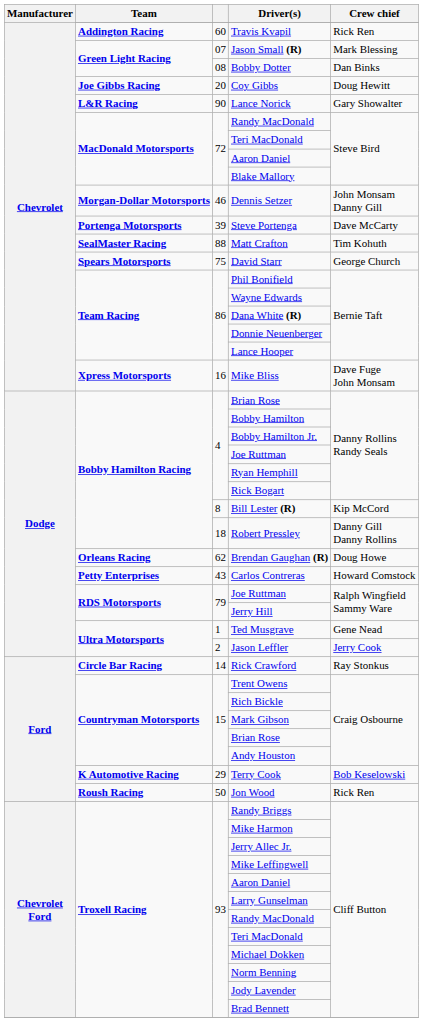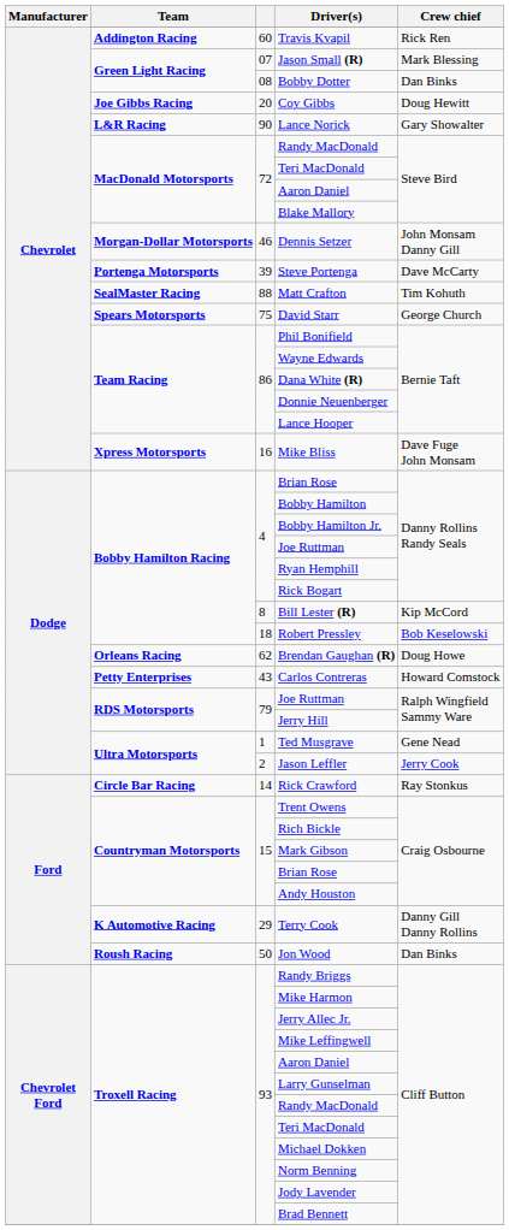 <table class="wikitable" style="font-size: 95%;">
 <tr>
 <th>Manufacturer</th>
 <th>Team</th>
 <th></th>
 <th>Driver(s)</th>
 <th>Crew chief</th>
 </tr>
 <tr>
 <th rowspan=20><a href='#'>Chevrolet</a></th>
 </tr>
 <tr>
 <td><strong><a href='#'>Addington Racing</a></strong></td>
 <td>60</td>
 <td><a href='#'>Travis Kvapil</a></td>
 <td>Rick Ren</td>
 </tr>
 <tr>
 <td rowspan=2><strong><a href='#'>Green Light Racing</a></strong></td>
 <td>07</td>
 <td><a href='#'>Jason Small</a> <strong>(R)</strong></td>
 <td>Mark Blessing</td>
 </tr>
 <tr>
 <td>08</td>
 <td><a href='#'>Bobby Dotter</a></td>
 <td>Dan Binks</td>
 </tr>
 <tr>
 <td><strong><a href='#'>Joe Gibbs Racing</a></strong></td>
 <td>20</td>
 <td><a href='#'>Coy Gibbs</a></td>
 <td>Doug Hewitt</td>
 </tr>
 <tr>
 <td><strong><a href='#'>L&R Racing</a></strong></td>
 <td>90</td>
 <td><a href='#'>Lance Norick</a></td>
 <td>Gary Showalter</td>
 </tr>
 <tr>
 <td rowspan=4><strong><a href='#'>MacDonald Motorsports</a></strong></td>
 <td rowspan=4>72</td>
 <td><a href='#'>Randy MacDonald</a> <small></small></td>
 <td rowspan=4>Steve Bird</td>
 </tr>
 <tr>
 <td><a href='#'>Teri MacDonald</a> <small></small></td>
 </tr>
 <tr>
 <td><a href='#'>Aaron Daniel</a> <small></small></td>
 </tr>
 <tr>
 <td><a href='#'>Blake Mallory</a> <small></small></td>
 </tr>
 <tr>
 <td><strong><a href='#'>Morgan-Dollar Motorsports</a></strong></td>
 <td>46</td>
 <td><a href='#'>Dennis Setzer</a></td>
 <td>John Monsam <small></small> <br> Danny Gill <small></small></td>
 </tr>
 <tr>
 <td><strong><a href='#'>Portenga Motorsports</a></strong></td>
 <td>39</td>
 <td><a href='#'>Steve Portenga</a></td>
 <td>Dave McCarty</td>
 </tr>
 <tr>
 <td><strong><a href='#'>SealMaster Racing</a></strong></td>
 <td>88</td>
 <td><a href='#'>Matt Crafton</a></td>
 <td>Tim Kohuth</td>
 </tr>
 <tr>
 <td><strong><a href='#'>Spears Motorsports</a></strong></td>
 <td>75</td>
 <td><a href='#'>David Starr</a></td>
 <td>George Church</td>
 </tr>
 <tr>
 <td rowspan=5><strong><a href='#'>Team Racing</a></strong></td>
 <td rowspan=5>86</td>
 <td><a href='#'>Phil Bonifield</a> <small></small></td>
 <td rowspan=5>Bernie Taft</td>
 </tr>
 <tr>
 <td><a href='#'>Wayne Edwards</a> <small></small></td>
 </tr>
 <tr>
 <td><a href='#'>Dana White</a> <strong>(R)</strong> <small></small></td>
 </tr>
 <tr>
 <td><a href='#'>Donnie Neuenberger</a> <small></small></td>
 </tr>
 <tr>
 <td><a href='#'>Lance Hooper</a> <small></small></td>
 </tr>
 <tr>
 <td><strong><a href='#'>Xpress Motorsports</a></strong></td>
 <td>16</td>
 <td><a href='#'>Mike Bliss</a></td>
 <td>Dave Fuge <small></small> <br> John Monsam <small></small></td>
 </tr>
 <tr>
 <th rowspan=14><a href='#'>Dodge</a></th>
 <td rowspan=8><strong><a href='#'>Bobby Hamilton Racing</a></strong></td>
 <td rowspan=6>4</td>
 <td><a href='#'>Brian Rose</a> <small></small></td>
 <td rowspan=6>Danny Rollins <small></small> <br> Randy Seals <small></small></td>
 </tr>
 <tr>
 <td><a href='#'>Bobby Hamilton</a> <small></small></td>
 </tr>
 <tr>
 <td><a href='#'>Bobby Hamilton Jr.</a> <small></small></td>
 </tr>
 <tr>
 <td><a href='#'>Joe Ruttman</a> <small></small></td>
 </tr>
 <tr>
 <td><a href='#'>Ryan Hemphill</a> <small></small></td>
 </tr>
 <tr>
 <td><a href='#'>Rick Bogart</a> <small></small></td>
 </tr>
 <tr>
 <td>8</td>
 <td><a href='#'>Bill Lester</a> <strong>(R)</strong></td>
 <td>Kip McCord</td>
 </tr>
 <tr>
 <td>18</td>
 <td><a href='#'>Robert Pressley</a></td>
-<td>Danny Gill <small></small> <br> Danny Rollins <small></small></td>
+<td><a href='#'>Bob Keselowski</a></td>
 </tr>
 <tr>
 <td><strong><a href='#'>Orleans Racing</a></strong></td>
 <td>62</td>
 <td><a href='#'>Brendan Gaughan</a> <strong>(R)</strong></td>
 <td>Doug Howe</td>
 </tr>
 <tr>
 <td><strong><a href='#'>Petty Enterprises</a></strong></td>
 <td>43</td>
 <td><a href='#'>Carlos Contreras</a></td>
 <td>Howard Comstock</td>
 </tr>
 <tr>
 <td rowspan=2><strong><a href='#'>RDS Motorsports</a></strong></td>
 <td rowspan=2>79</td>
 <td><a href='#'>Joe Ruttman</a> <small></small></td>
 <td rowspan=2>Ralph Wingfield <br> Sammy Ware</td>
 </tr>
 <tr>
 <td><a href='#'>Jerry Hill</a> <small></small></td>
 </tr>
 <tr>
 <td rowspan=2><strong><a href='#'>Ultra Motorsports</a></strong></td>
 <td>1</td>
 <td><a href='#'>Ted Musgrave</a></td>
 <td>Gene Nead</td>
 </tr>
 <tr>
 <td>2</td>
 <td><a href='#'>Jason Leffler</a></td>
 <td><a href='#'>Jerry Cook</a></td>
 </tr>
 <tr>
 <th rowspan=8><a href='#'>Ford</a></th>
 <td><strong><a href='#'>Circle Bar Racing</a></strong></td>
 <td>14</td>
 <td><a href='#'>Rick Crawford</a></td>
 <td>Ray Stonkus</td>
 </tr>
 <tr>
 <td rowspan=5><strong><a href='#'>Countryman Motorsports</a></strong></td>
 <td rowspan=5>15</td>
 <td><a href='#'>Trent Owens</a> <small></small></td>
 <td rowspan=5>Craig Osbourne</td>
 </tr>
 <tr>
 <td><a href='#'>Rich Bickle</a> <small></small></td>
 </tr>
 <tr>
 <td><a href='#'>Mark Gibson</a> <small></small></td>
 </tr>
 <tr>
 <td><a href='#'>Brian Rose</a> <small></small></td>
 </tr>
 <tr>
 <td><a href='#'>Andy Houston</a> <small></small></td>
 </tr>
 <tr>
 <td><strong><a href='#'>K Automotive Racing</a></strong></td>
 <td>29</td>
 <td><a href='#'>Terry Cook</a></td>
-<td><a href='#'>Bob Keselowski</a></td>
+<td>Danny Gill <small></small> <br> Danny Rollins <small></small></td>
 </tr>
 <tr>
 <td><strong><a href='#'>Roush Racing</a></strong></td>
 <td>50</td>
 <td><a href='#'>Jon Wood</a></td>
-<td>Rick Ren</td>
+<td>Dan Binks</td>
 </tr>
 <tr>
 <th rowspan=12><a href='#'>Chevrolet</a> <br> <a href='#'>Ford</a></th>
 <td rowspan=12><strong><a href='#'>Troxell Racing</a></strong></td>
 <td rowspan=12>93</td>
 <td><a href='#'>Randy Briggs</a> <small></small></td>
 <td rowspan=12>Cliff Button</td>
 </tr>
 <tr>
 <td><a href='#'>Mike Harmon</a> <small></small></td>
 </tr>
 <tr>
 <td><a href='#'>Jerry Allec Jr.</a> <small></small></td>
 </tr>
 <tr>
 <td><a href='#'>Mike Leffingwell</a> <small></small> </td>
 </tr>
 <tr>
 <td><a href='#'>Aaron Daniel</a> <small></small> </td>
 </tr>
 <tr>
 <td><a href='#'>Larry Gunselman</a> <small></small></td>
 </tr>
 <tr>
 <td><a href='#'>Randy MacDonald</a> <small></small> </td>
 </tr>
 <tr>
 <td><a href='#'>Teri MacDonald</a> <small></small> </td>
 </tr>
 <tr>
 <td><a href='#'>Michael Dokken</a> <small></small></td>
 </tr>
 <tr>
 <td><a href='#'>Norm Benning</a> <small></small></td>
 </tr>
 <tr>
 <td><a href='#'>Jody Lavender</a> <small></small></td>
 </tr>
 <tr>
 <td><a href='#'>Brad Bennett</a> <small></small></td>
 </tr>
 <tr>
 </tr>
 </table>
